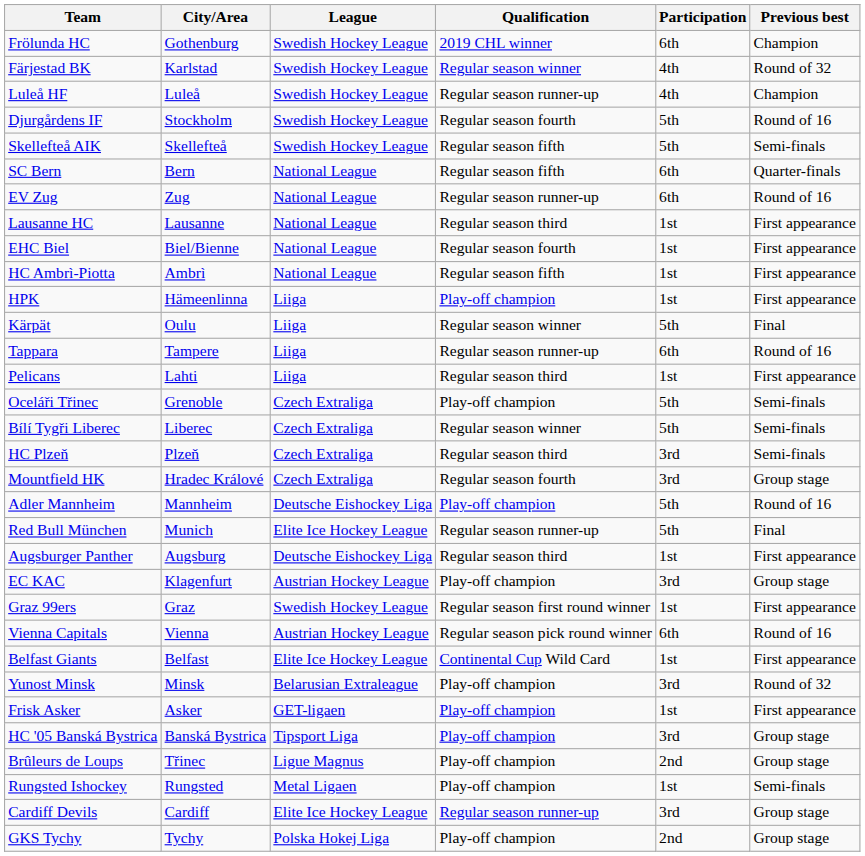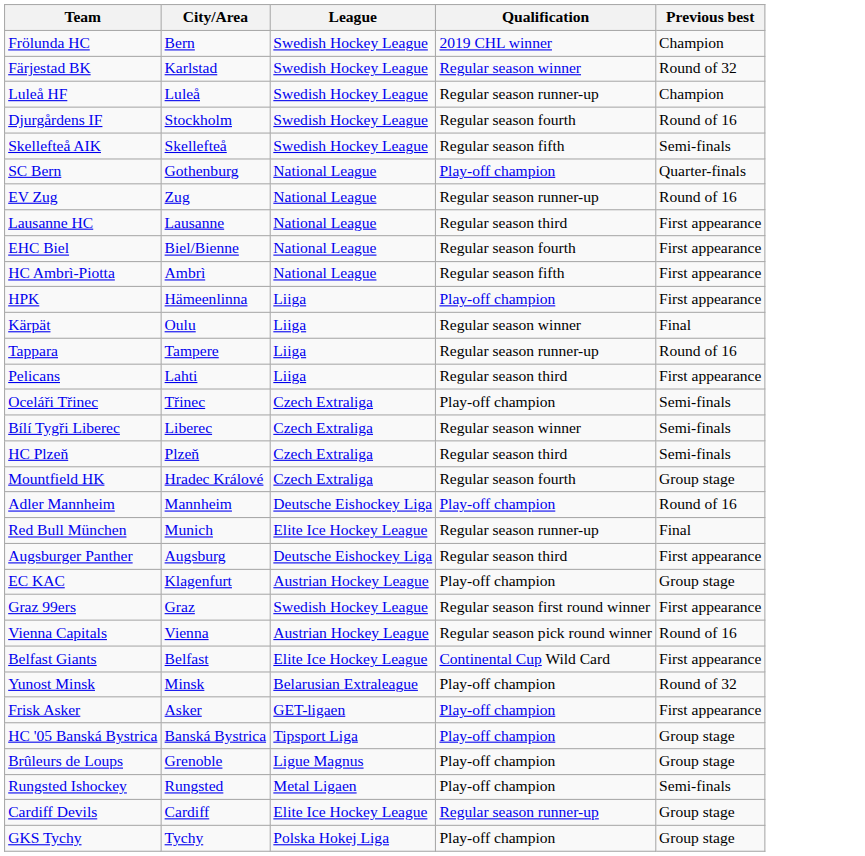 <table class="wikitable sortable" style="text-align:left; font-size: 90%;">
 <tr>
 <th>Team</th>
 <th>City/Area</th>
 <th>League</th>
 <th>Qualification</th>
-<th>Participation</th>
 <th>Previous best</th>
 </tr>
 <tr>
 <td> <a href='#'>Frölunda HC</a></td>
-<td><a href='#'>Gothenburg</a></td>
+<td><a href='#'>Bern</a></td>
 <td><a href='#'>Swedish Hockey League</a></td>
 <td><a href='#'>2019 CHL winner</a></td>
-<td>6th</td>
 <td data-sort-value="1">Champion</td>
 </tr>
 <tr>
 <td> <a href='#'>Färjestad BK</a></td>
 <td><a href='#'>Karlstad</a></td>
 <td><a href='#'>Swedish Hockey League</a></td>
 <td><a href='#'>Regular season winner</a></td>
-<td>4th</td>
 <td data-sort-value="6">Round of 32</td>
 </tr>
 <tr>
 <td> <a href='#'>Luleå HF</a></td>
 <td><a href='#'>Luleå</a></td>
 <td><a href='#'>Swedish Hockey League</a></td>
 <td>Regular season runner-up</td>
-<td>4th</td>
 <td data-sort-value="1">Champion</td>
 </tr>
 <tr>
 <td> <a href='#'>Djurgårdens IF</a></td>
 <td><a href='#'>Stockholm</a></td>
 <td><a href='#'>Swedish Hockey League</a></td>
 <td>Regular season fourth</td>
-<td>5th</td>
 <td data-sort-value="5">Round of 16</td>
 </tr>
 <tr>
 <td> <a href='#'>Skellefteå AIK</a></td>
 <td><a href='#'>Skellefteå</a></td>
 <td><a href='#'>Swedish Hockey League</a></td>
 <td>Regular season fifth</td>
-<td>5th</td>
 <td data-sort-value="3">Semi-finals</td>
 </tr>
 <tr>
 <td> <a href='#'>SC Bern</a></td>
-<td><a href='#'>Bern</a></td>
+<td><a href='#'>Gothenburg</a></td>
 <td><a href='#'>National League</a></td>
-<td>Regular season fifth</td>
-<td>6th</td>
+<td><a href='#'>Play-off champion</a></td>
 <td data-sort-value="4">Quarter-finals</td>
 </tr>
 <tr>
 <td> <a href='#'>EV Zug</a></td>
 <td><a href='#'>Zug</a></td>
 <td><a href='#'>National League</a></td>
 <td>Regular season runner-up</td>
-<td>6th</td>
 <td data-sort-value="5">Round of 16</td>
 </tr>
 <tr>
 <td> <a href='#'>Lausanne HC</a></td>
 <td><a href='#'>Lausanne</a></td>
 <td><a href='#'>National League</a></td>
 <td>Regular season third</td>
-<td>1st</td>
 <td data-sort-value="8">First appearance</td>
 </tr>
 <tr>
 <td> <a href='#'>EHC Biel</a></td>
 <td><a href='#'>Biel/Bienne</a></td>
 <td><a href='#'>National League</a></td>
 <td>Regular season fourth</td>
-<td>1st</td>
 <td data-sort-value="8">First appearance</td>
 </tr>
 <tr>
 <td> <a href='#'>HC Ambrì-Piotta</a></td>
 <td><a href='#'>Ambrì</a></td>
 <td><a href='#'>National League</a></td>
 <td>Regular season fifth</td>
-<td>1st</td>
 <td data-sort-value="8">First appearance</td>
 </tr>
 <tr>
 <td> <a href='#'>HPK</a></td>
 <td><a href='#'>Hämeenlinna</a></td>
 <td><a href='#'>Liiga</a></td>
 <td><a href='#'>Play-off champion</a></td>
-<td>1st</td>
 <td data-sort-value="8">First appearance</td>
 </tr>
 <tr>
 <td> <a href='#'>Kärpät</a></td>
 <td><a href='#'>Oulu</a></td>
 <td><a href='#'>Liiga</a></td>
 <td>Regular season winner</td>
-<td>5th</td>
 <td data-sort-value="2">Final</td>
 </tr>
 <tr>
 <td> <a href='#'>Tappara</a></td>
 <td><a href='#'>Tampere</a></td>
 <td><a href='#'>Liiga</a></td>
 <td>Regular season runner-up</td>
-<td>6th</td>
 <td data-sort-value="5">Round of 16</td>
 </tr>
 <tr>
 <td> <a href='#'>Pelicans</a></td>
 <td><a href='#'>Lahti</a></td>
 <td><a href='#'>Liiga</a></td>
 <td>Regular season third</td>
-<td>1st</td>
 <td data-sort-value="8">First appearance</td>
 </tr>
 <tr>
 <td> <a href='#'>Oceláři Třinec</a></td>
-<td><a href='#'>Grenoble</a></td>
+<td><a href='#'>Třinec</a></td>
 <td><a href='#'>Czech Extraliga</a></td>
 <td>Play-off champion</td>
-<td>5th</td>
 <td data-sort-value="3">Semi-finals</td>
 </tr>
 <tr>
 <td> <a href='#'>Bílí Tygři Liberec</a></td>
 <td><a href='#'>Liberec</a></td>
 <td><a href='#'>Czech Extraliga</a></td>
 <td>Regular season winner</td>
-<td>5th</td>
 <td data-sort-value="3">Semi-finals</td>
 </tr>
 <tr>
 <td> <a href='#'>HC Plzeň</a></td>
 <td><a href='#'>Plzeň</a></td>
 <td><a href='#'>Czech Extraliga</a></td>
 <td>Regular season third</td>
-<td>3rd</td>
 <td data-sort-value="3">Semi-finals</td>
 </tr>
 <tr>
 <td> <a href='#'>Mountfield HK</a></td>
 <td><a href='#'>Hradec Králové</a></td>
 <td><a href='#'>Czech Extraliga</a></td>
 <td>Regular season fourth</td>
-<td>3rd</td>
 <td data-sort-value="7">Group stage</td>
 </tr>
 <tr>
 <td> <a href='#'>Adler Mannheim</a></td>
 <td><a href='#'>Mannheim</a></td>
 <td><a href='#'>Deutsche Eishockey Liga</a></td>
 <td><a href='#'>Play-off champion</a></td>
-<td>5th</td>
 <td data-sort-value="5">Round of 16</td>
 </tr>
 <tr>
 <td> <a href='#'>Red Bull München</a></td>
 <td><a href='#'>Munich</a></td>
 <td><a href='#'>Elite Ice Hockey League</a></td>
 <td>Regular season runner-up</td>
-<td>5th</td>
 <td data-sort-value="2">Final</td>
 </tr>
 <tr>
 <td> <a href='#'>Augsburger Panther</a></td>
 <td><a href='#'>Augsburg</a></td>
 <td><a href='#'>Deutsche Eishockey Liga</a></td>
 <td>Regular season third</td>
-<td>1st</td>
 <td data-sort-value="8">First appearance</td>
 </tr>
 <tr>
 <td> <a href='#'>EC KAC</a></td>
 <td><a href='#'>Klagenfurt</a></td>
 <td><a href='#'>Austrian Hockey League</a></td>
 <td>Play-off champion</td>
-<td>3rd</td>
 <td data-sort-value="7">Group stage</td>
 </tr>
 <tr>
 <td> <a href='#'>Graz 99ers</a></td>
 <td><a href='#'>Graz</a></td>
 <td><a href='#'>Swedish Hockey League</a></td>
 <td>Regular season first round winner</td>
-<td>1st</td>
 <td data-sort-value="8">First appearance</td>
 </tr>
 <tr>
 <td> <a href='#'>Vienna Capitals</a></td>
 <td><a href='#'>Vienna</a></td>
 <td><a href='#'>Austrian Hockey League</a></td>
 <td>Regular season pick round winner</td>
-<td>6th</td>
 <td data-sort-value="5">Round of 16</td>
 </tr>
 <tr>
 <td> <a href='#'>Belfast Giants</a></td>
 <td><a href='#'>Belfast</a></td>
 <td><a href='#'>Elite Ice Hockey League</a></td>
 <td><a href='#'>Continental Cup</a> Wild Card</td>
-<td>1st</td>
 <td data-sort-value="8">First appearance</td>
 </tr>
 <tr>
 <td> <a href='#'>Yunost Minsk</a></td>
 <td><a href='#'>Minsk</a></td>
 <td><a href='#'>Belarusian Extraleague</a></td>
 <td>Play-off champion</td>
-<td>3rd</td>
 <td data-sort-value="6">Round of 32</td>
 </tr>
 <tr>
 <td> <a href='#'>Frisk Asker</a></td>
 <td><a href='#'>Asker</a></td>
 <td><a href='#'>GET-ligaen</a></td>
 <td><a href='#'>Play-off champion</a></td>
-<td>1st</td>
 <td data-sort-value="8">First appearance</td>
 </tr>
 <tr>
 <td> <a href='#'>HC '05 Banská Bystrica</a></td>
 <td><a href='#'>Banská Bystrica</a></td>
 <td><a href='#'>Tipsport Liga</a></td>
 <td><a href='#'>Play-off champion</a></td>
-<td>3rd</td>
 <td data-sort-value="7">Group stage</td>
 </tr>
 <tr>
 <td> <a href='#'>Brûleurs de Loups</a></td>
-<td><a href='#'>Třinec</a></td>
+<td><a href='#'>Grenoble</a></td>
 <td><a href='#'>Ligue Magnus</a></td>
 <td>Play-off champion</td>
-<td>2nd</td>
 <td data-sort-value="7">Group stage</td>
 </tr>
 <tr>
 <td> <a href='#'>Rungsted Ishockey</a></td>
 <td><a href='#'>Rungsted</a></td>
 <td><a href='#'>Metal Ligaen</a></td>
 <td>Play-off champion</td>
-<td>1st</td>
 <td data-sort-value="3">Semi-finals</td>
 </tr>
 <tr>
 <td> <a href='#'>Cardiff Devils</a></td>
 <td><a href='#'>Cardiff</a></td>
 <td><a href='#'>Elite Ice Hockey League</a></td>
 <td><a href='#'>Regular season runner-up</a></td>
-<td>3rd</td>
 <td data-sort-value="7">Group stage</td>
 </tr>
 <tr>
 <td> <a href='#'>GKS Tychy</a></td>
 <td><a href='#'>Tychy</a></td>
 <td><a href='#'>Polska Hokej Liga</a></td>
 <td>Play-off champion</td>
-<td>2nd</td>
 <td data-sort-value="7">Group stage</td>
 </tr>
 </table>
